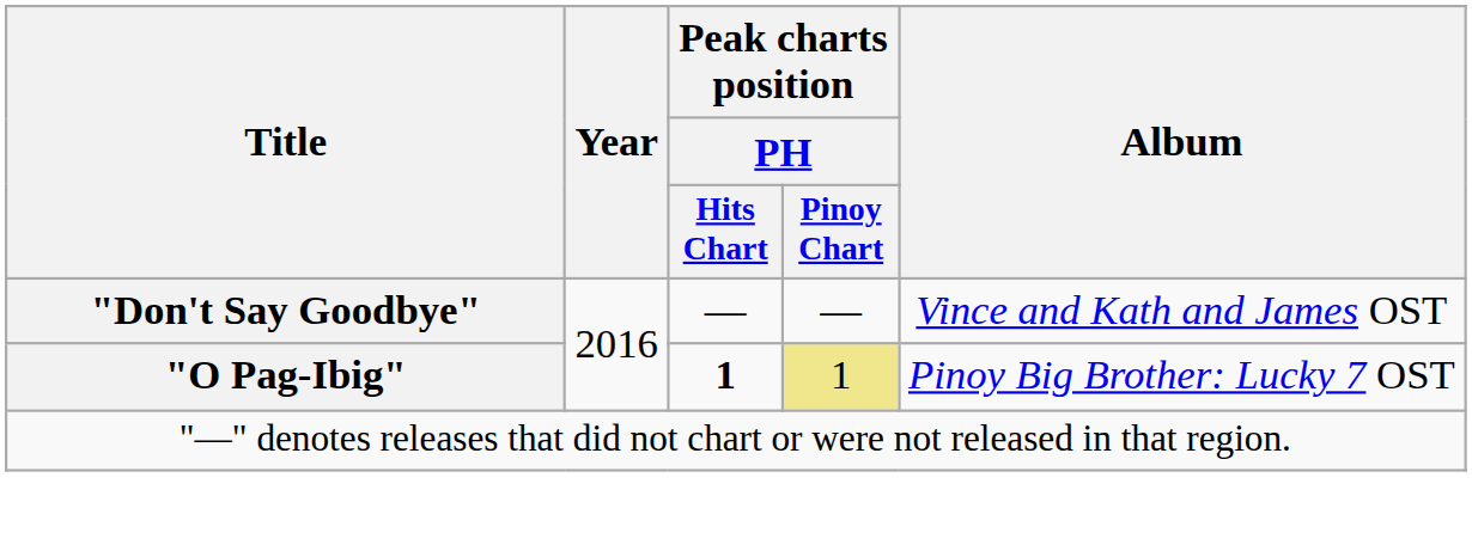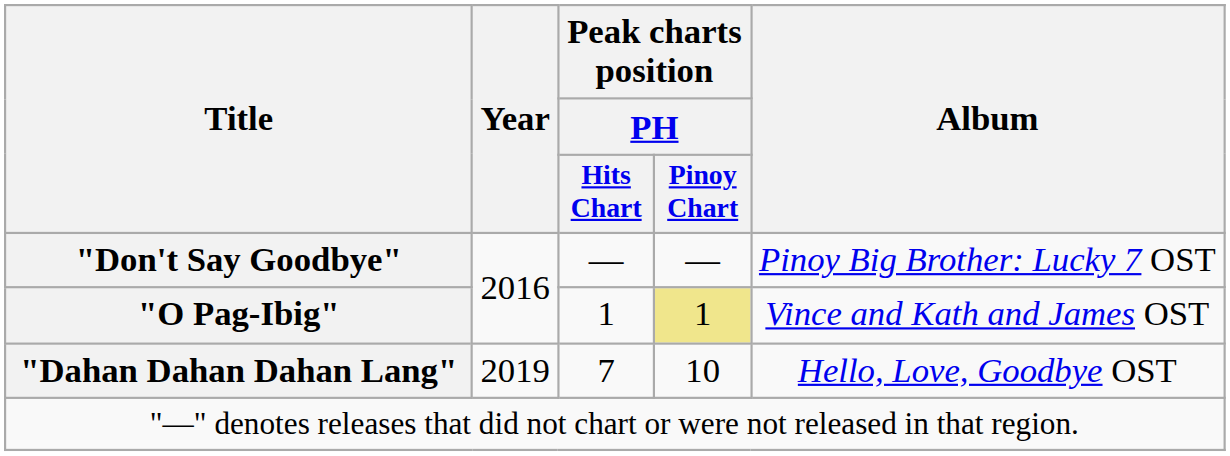 <table class="wikitable plainrowheaders" style="text-align:center;">
 <tr>
 <th scope="col" rowspan="3" style="width:13em;">Title</th>
 <th scope="col" rowspan="3">Year</th>
 <th scope="col" colspan="2">Peak charts position</th>
 <th scope="col" rowspan="3">Album</th>
 </tr>
 <tr>
 <th colspan="2"><a href='#'>PH</a></th>
 </tr>
 <tr>
 <th scope="col" style="width:3em;font-size:80%;"><a href='#'>Hits Chart</a></th>
 <th scope="col" style="width:3em;font-size:80%;"><a href='#'>Pinoy Chart</a></th>
 </tr>
 <tr>
 <th scope="row">"Don't Say Goodbye"</th>
 <td rowspan="2">2016</td>
 <td>—</td>
 <td>—</td>
+<td><em><a href='#'>Pinoy Big Brother: Lucky 7</a></em> OST</td>
+</tr>
+<tr>
+<th scope="row">"O Pag-Ibig"<br></th>
+<td>1</td>
+<td style="background: khaki;">1</td>
 <td><em><a href='#'>Vince and Kath and James</a></em> OST</td>
 </tr>
 <tr>
-<th scope="row">"O Pag-Ibig"<br></th>
-<td><strong>1</strong></td>
-<td style="background: khaki;">1</td>
-<td><em><a href='#'>Pinoy Big Brother: Lucky 7</a></em> OST</td>
+<th scope="row">"Dahan Dahan Dahan Lang"</th>
+<td>2019</td>
+<td>7</td>
+<td>10</td>
+<td><em><a href='#'>Hello, Love, Goodbye</a></em> OST</td>
 </tr>
 <tr>
 <td colspan="5" style="font-size:90%">"—" denotes releases that did not chart or were not released in that region.</td>
 </tr>
 </table>
